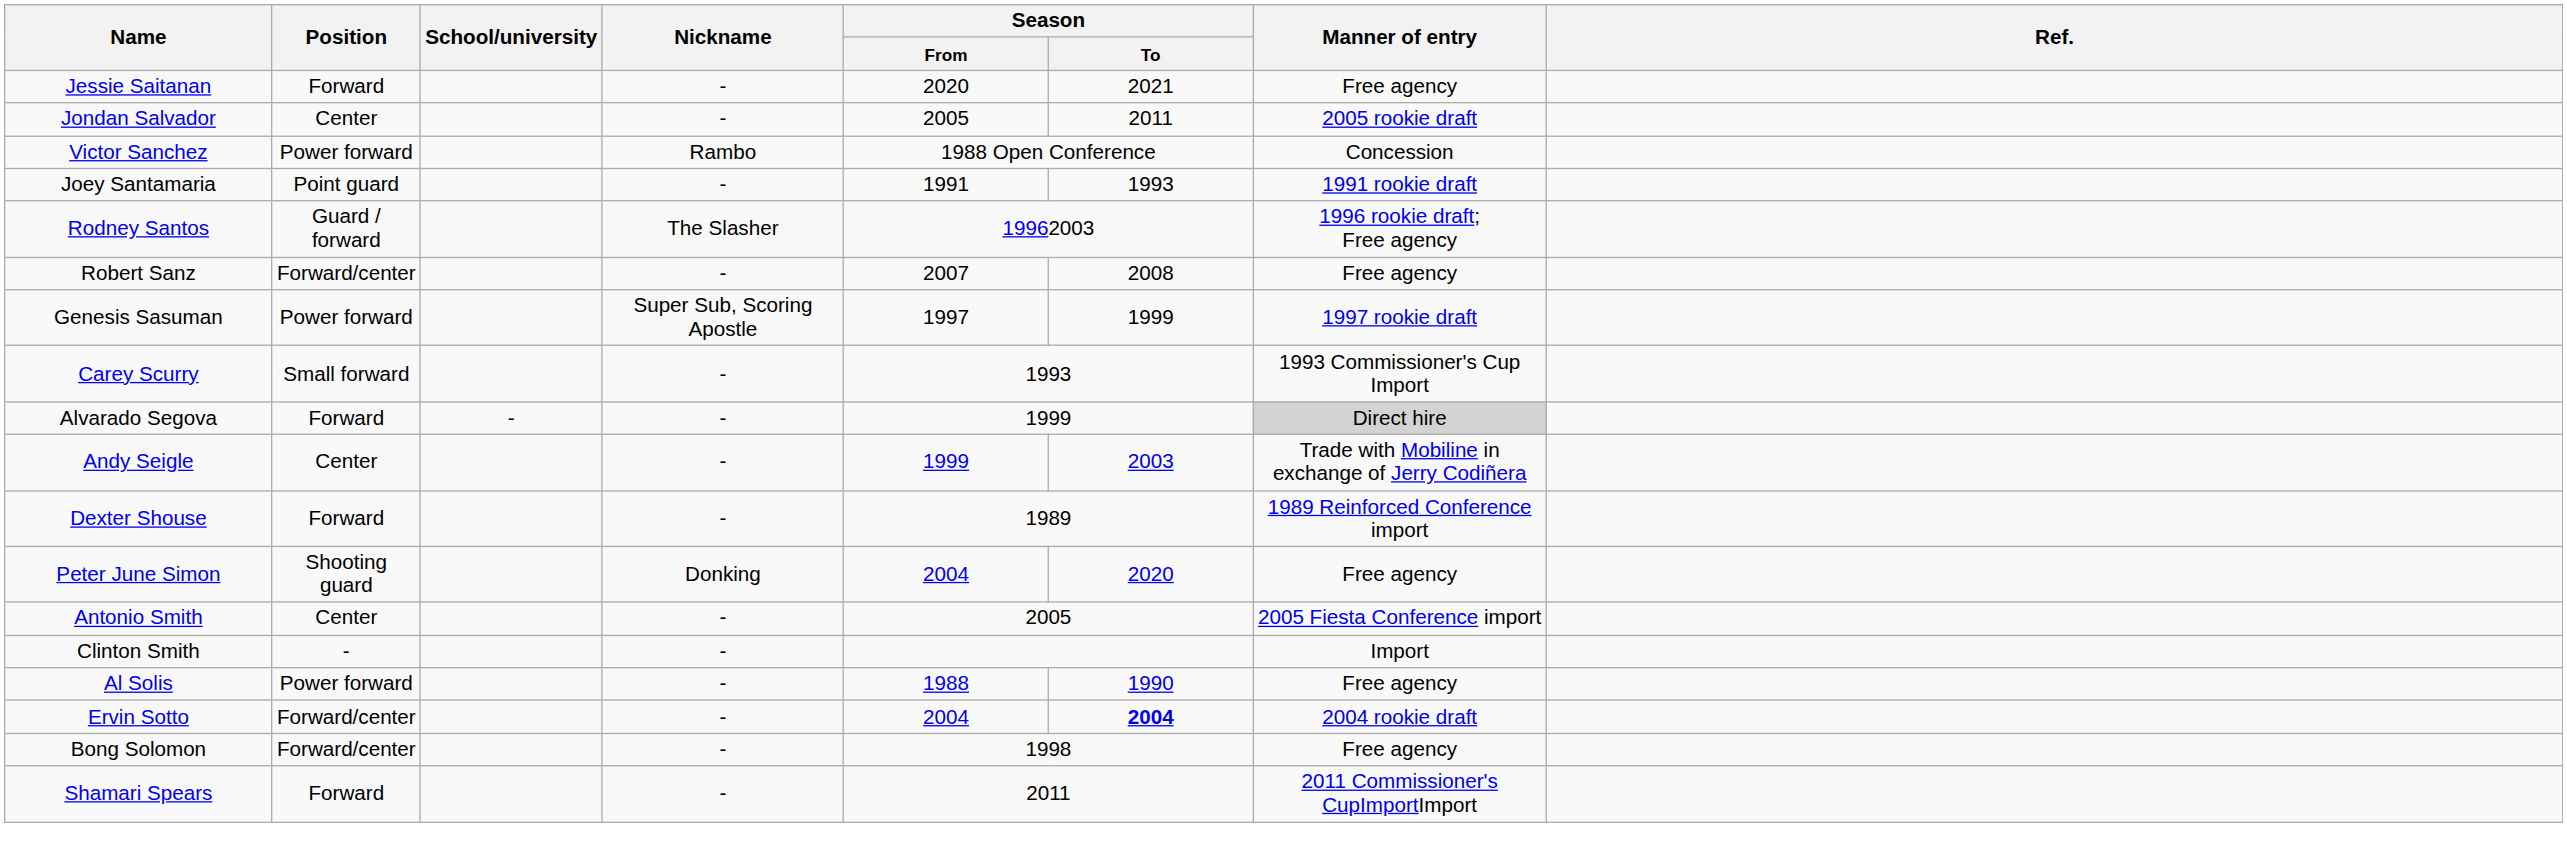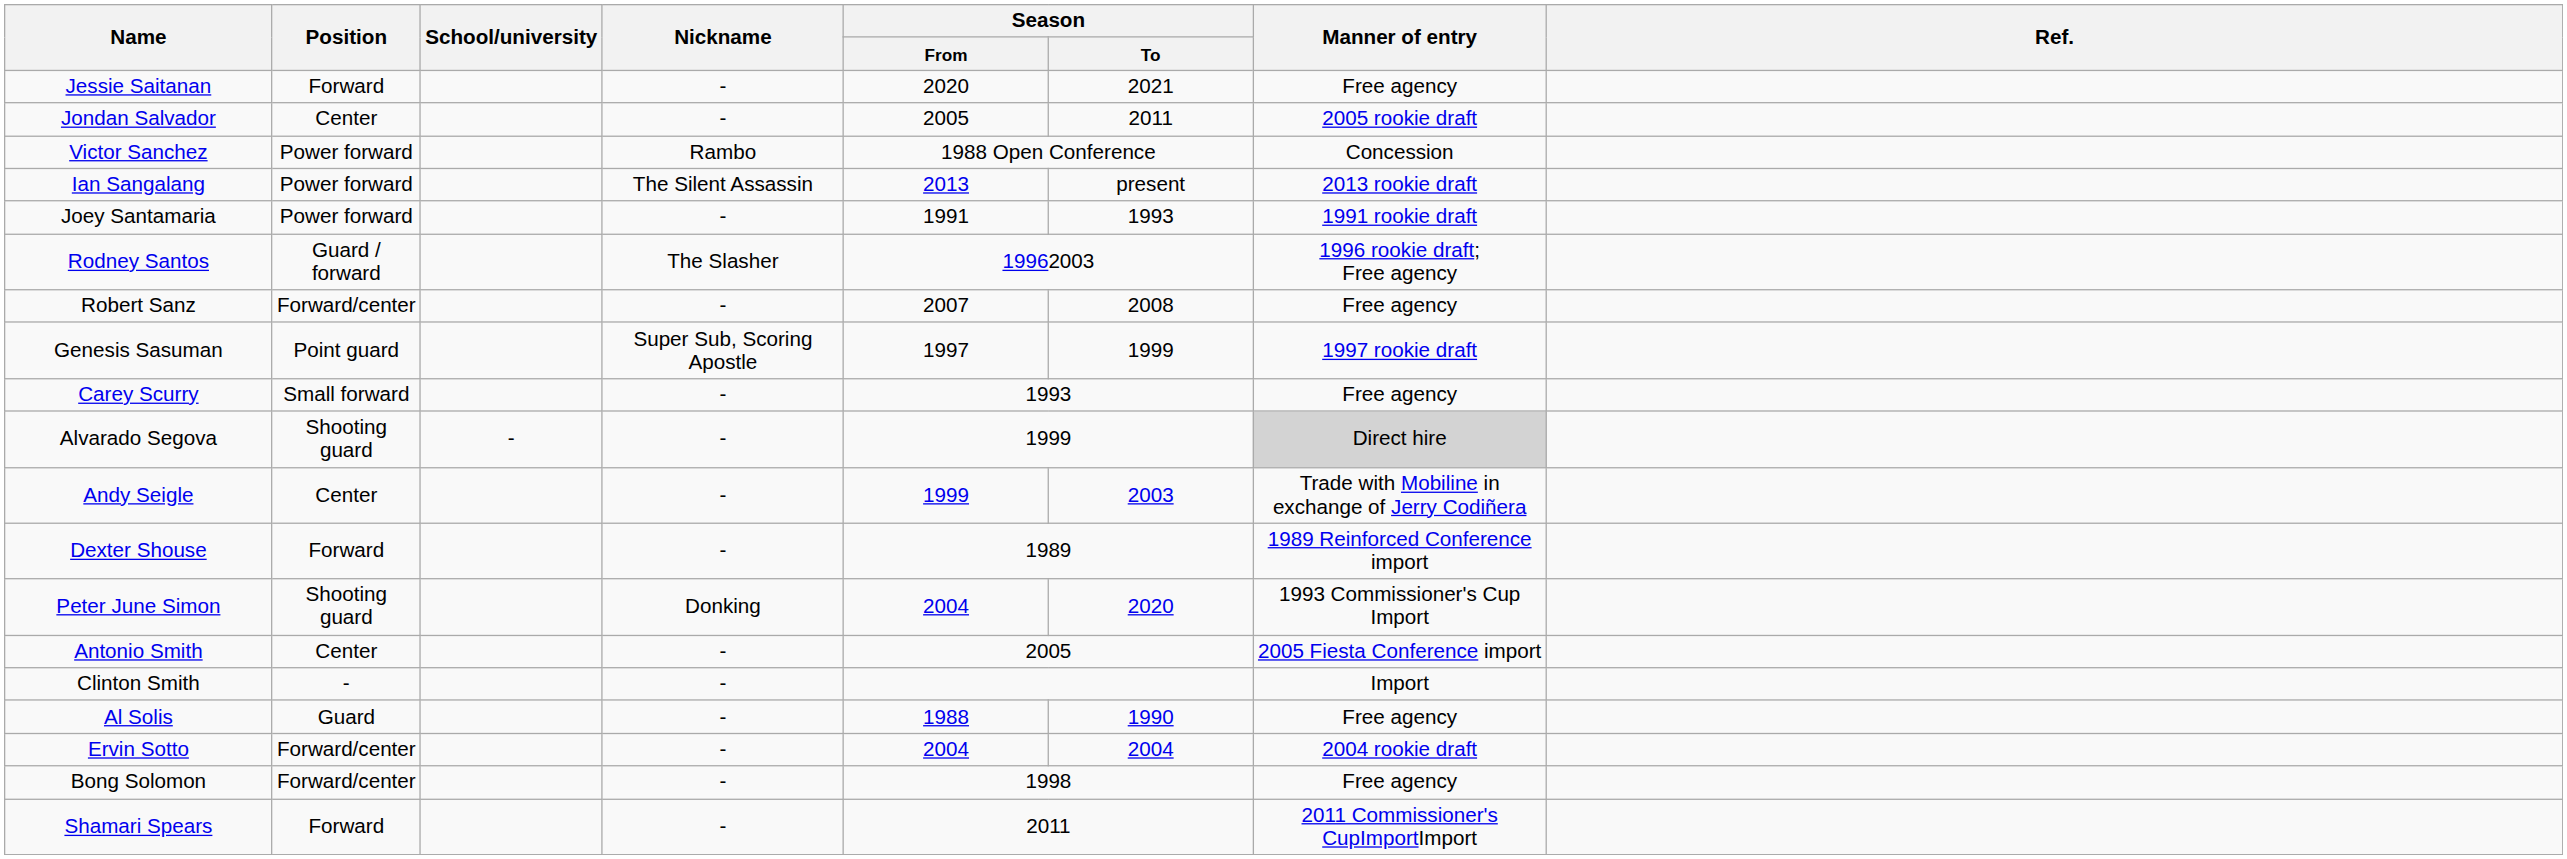 <table class="wikitable sortable" style="text-align:center" width="100%">
 <tr>
 <th style="width:200px;" rowspan="2">Name</th>
 <th style="width:80px;" rowspan="2">Position</th>
 <th style="width:130px;" rowspan="2">School/university</th>
 <th style="width:180px;" rowspan="2">Nickname</th>
 <th style="width:130px; text-align:center;" colspan="2">Season</th>
 <th style="width:220px; text-align:center;" rowspan="2">Manner of entry</th>
 <th rowspan="2" class=unsortable>Ref.</th>
 </tr>
 <tr>
 <th style="width:8%; text-align:center;"><small>From</small></th>
 <th style="width:8%; text-align:center;"><small>To</small></th>
 </tr>
 <tr>
 <td><a href='#'>Jessie Saitanan</a></td>
 <td>Forward</td>
 <td></td>
 <td>-</td>
 <td>2020</td>
 <td>2021</td>
 <td>Free agency</td>
 <td></td>
 </tr>
 <tr>
 <td><a href='#'>Jondan Salvador</a></td>
 <td>Center</td>
 <td></td>
 <td>-</td>
 <td>2005</td>
 <td>2011</td>
 <td><a href='#'>2005 rookie draft</a></td>
 <td></td>
 </tr>
 <tr>
 <td><a href='#'>Victor Sanchez</a></td>
 <td>Power forward</td>
 <td></td>
 <td>Rambo</td>
 <td colspan="2">1988 Open Conference</td>
 <td>Concession</td>
 <td></td>
 </tr>
 <tr>
+<td><a href='#'>Ian Sangalang</a></td>
+<td>Power forward</td>
+<td></td>
+<td>The Silent Assassin</td>
+<td><a href='#'>2013</a></td>
+<td>present</td>
+<td><a href='#'>2013 rookie draft</a></td>
+<td></td>
+</tr>
+<tr>
 <td>Joey Santamaria</td>
-<td>Point guard</td>
+<td>Power forward</td>
 <td></td>
 <td>-</td>
 <td>1991</td>
 <td>1993</td>
 <td><a href='#'>1991 rookie draft</a></td>
 <td></td>
 </tr>
 <tr>
 <td><a href='#'>Rodney Santos</a></td>
 <td>Guard / forward</td>
 <td></td>
 <td>The Slasher</td>
 <td colspan="2"><a href='#'>1996</a>2003</td>
 <td><a href='#'>1996 rookie draft</a>;<br>Free agency</td>
 <td></td>
 </tr>
 <tr>
 <td>Robert Sanz</td>
 <td>Forward/center</td>
 <td></td>
 <td>-</td>
 <td>2007</td>
 <td>2008</td>
 <td>Free agency</td>
 <td></td>
 </tr>
 <tr>
 <td>Genesis Sasuman</td>
-<td>Power forward</td>
+<td>Point guard</td>
 <td></td>
 <td>Super Sub, Scoring Apostle</td>
 <td>1997</td>
 <td>1999</td>
 <td><a href='#'>1997 rookie draft</a></td>
 <td></td>
 </tr>
 <tr>
 <td><a href='#'>Carey Scurry</a></td>
 <td>Small forward</td>
 <td></td>
 <td>-</td>
 <td colspan="2">1993</td>
-<td>1993 Commissioner's Cup Import</td>
+<td>Free agency</td>
 <td></td>
 </tr>
 <tr>
 <td>Alvarado Segova</td>
-<td>Forward</td>
+<td>Shooting guard</td>
 <td>-</td>
 <td>-</td>
 <td colspan="2">1999</td>
 <td style="background: lightgrey;">Direct hire</td>
 <td></td>
 </tr>
 <tr>
 <td><a href='#'>Andy Seigle</a></td>
 <td>Center</td>
 <td></td>
 <td>-</td>
 <td><a href='#'>1999</a></td>
 <td><a href='#'>2003</a></td>
 <td>Trade with <a href='#'>Mobiline</a> in exchange of <a href='#'>Jerry Codiñera</a></td>
 <td></td>
 </tr>
 <tr>
 <td><a href='#'>Dexter Shouse</a></td>
 <td>Forward</td>
 <td></td>
 <td>-</td>
 <td colspan="2">1989</td>
 <td><a href='#'>1989 Reinforced Conference</a> import</td>
 <td></td>
 </tr>
 <tr>
 <td><a href='#'>Peter June Simon</a></td>
 <td>Shooting guard</td>
 <td></td>
 <td>Donking</td>
 <td><a href='#'>2004</a></td>
 <td><a href='#'>2020</a></td>
-<td>Free agency</td>
+<td>1993 Commissioner's Cup Import</td>
 <td></td>
 </tr>
 <tr>
 <td><a href='#'>Antonio Smith</a></td>
 <td>Center</td>
 <td></td>
 <td>-</td>
 <td colspan="2">2005</td>
 <td><a href='#'>2005 Fiesta Conference</a> import</td>
 <td></td>
 </tr>
 <tr>
 <td>Clinton Smith</td>
 <td>-</td>
 <td></td>
 <td>-</td>
 <td colspan="2"></td>
 <td>Import</td>
 <td></td>
 </tr>
 <tr>
 <td><a href='#'>Al Solis</a></td>
-<td>Power forward</td>
+<td>Guard</td>
 <td></td>
 <td>-</td>
 <td><a href='#'>1988</a></td>
 <td><a href='#'>1990</a></td>
 <td>Free agency</td>
 <td></td>
 </tr>
 <tr>
 <td><a href='#'>Ervin Sotto</a></td>
 <td>Forward/center</td>
 <td></td>
 <td>-</td>
 <td><a href='#'>2004</a></td>
-<td><strong><a href='#'>2004</a></strong></td>
+<td><a href='#'>2004</a></td>
 <td><a href='#'>2004 rookie draft</a></td>
 <td></td>
 </tr>
 <tr>
 <td>Bong Solomon</td>
 <td>Forward/center</td>
 <td></td>
 <td>-</td>
 <td colspan="2">1998</td>
 <td>Free agency</td>
 <td></td>
 </tr>
 <tr>
 <td><a href='#'>Shamari Spears</a></td>
 <td>Forward</td>
 <td></td>
 <td>-</td>
 <td colspan="2">2011</td>
 <td><a href='#'>2011 Commissioner's CupImport</a>Import</td>
 <td></td>
 </tr>
 <tr>
 </tr>
 </table>
